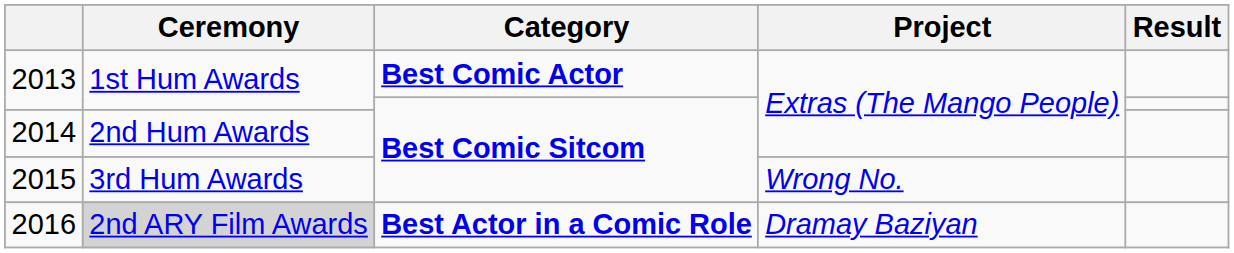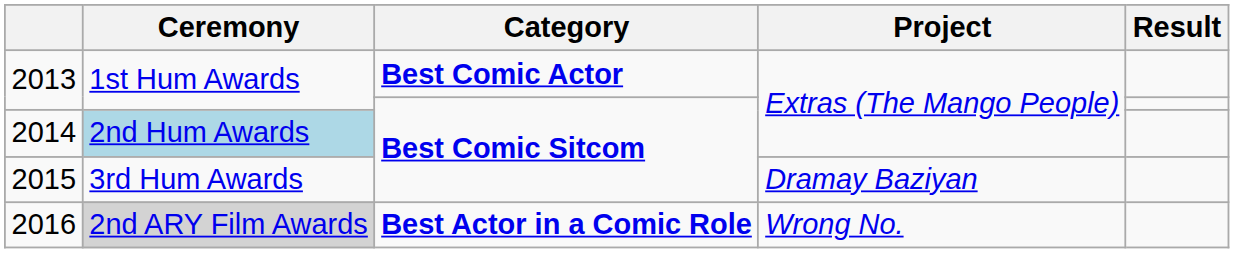 <table class="wikitable style">
 <tr>
 <th></th>
 <th>Ceremony</th>
 <th>Category</th>
 <th>Project</th>
 <th>Result</th>
 </tr>
 <tr>
 <td rowspan="2">2013</td>
 <td rowspan="2"><a href='#'>1st Hum Awards</a></td>
 <td><strong><a href='#'>Best Comic Actor</a></strong></td>
 <td rowspan="3"><em><a href='#'>Extras (The Mango People)</a></em></td>
 <td></td>
 </tr>
 <tr>
 <td rowspan="3"><a href='#'><strong>Best Comic Sitcom</strong></a></td>
 <td></td>
 </tr>
 <tr>
 <td>2014</td>
-<td><a href='#'>2nd Hum Awards</a></td>
+<td style="background: lightblue;"><a href='#'>2nd Hum Awards</a></td>
 <td></td>
 </tr>
 <tr>
 <td>2015</td>
 <td><a href='#'>3rd Hum Awards</a></td>
-<td><em><a href='#'>Wrong No.</a></em></td>
+<td><em><a href='#'>Dramay Baziyan</a></em></td>
 <td></td>
 </tr>
 <tr>
 <td>2016</td>
 <td style="background: lightgrey;"><a href='#'>2nd ARY Film Awards</a></td>
 <td><strong><a href='#'>Best Actor in a Comic Role</a></strong></td>
-<td><em><a href='#'>Dramay Baziyan</a></em></td>
+<td><em><a href='#'>Wrong No.</a></em></td>
 <td></td>
 </tr>
 </table>
